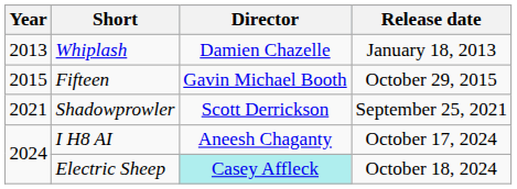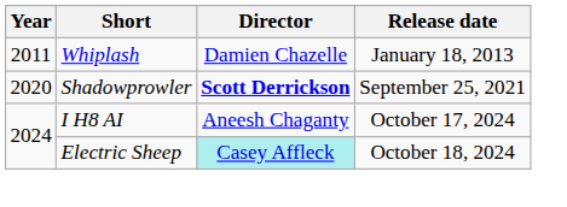 <table class="wikitable sortable">
 <tr style="background:#b0c4de; text-align:center;">
 <th>Year</th>
 <th>Short</th>
 <th>Director</th>
 <th>Release date</th>
 </tr>
 <tr>
-<td style="text-align:center;">2013</td>
+<td style="text-align:center;">2011</td>
 <td style="text-align:left;"><em><a href='#'>Whiplash</a></em></td>
 <td style="text-align:center;"><a href='#'>Damien Chazelle</a></td>
 <td style="text-align:center;">January 18, 2013</td>
 </tr>
 <tr>
-<td style="text-align:center;">2015</td>
-<td style="text-align:left;"><em>Fifteen</em></td>
-<td style="text-align:center;"><a href='#'>Gavin Michael Booth</a></td>
-<td style="text-align:center;">October 29, 2015</td>
-</tr>
-<tr>
-<td style="text-align:center;">2021</td>
+<td style="text-align:center;">2020</td>
 <td style="text-align:left;"><em>Shadowprowler</em></td>
-<td style="text-align:center;"><a href='#'>Scott Derrickson</a></td>
+<td style="text-align:center;"><strong><a href='#'>Scott Derrickson</a></strong></td>
 <td style="text-align:center;">September 25, 2021</td>
 </tr>
 <tr>
 <td rowspan="2" style="text-align:center;">2024</td>
 <td style="text-align:left;"><em>I H8 AI</em></td>
 <td style="text-align:center;"><a href='#'>Aneesh Chaganty</a></td>
 <td style="text-align:center;">October 17, 2024</td>
 </tr>
 <tr>
 <td style="text-align:left;"><em>Electric Sheep</em></td>
 <td style="background: paleturquoise; text-align:center;"><a href='#'>Casey Affleck</a></td>
 <td style="text-align:center;">October 18, 2024</td>
 </tr>
 </table>
